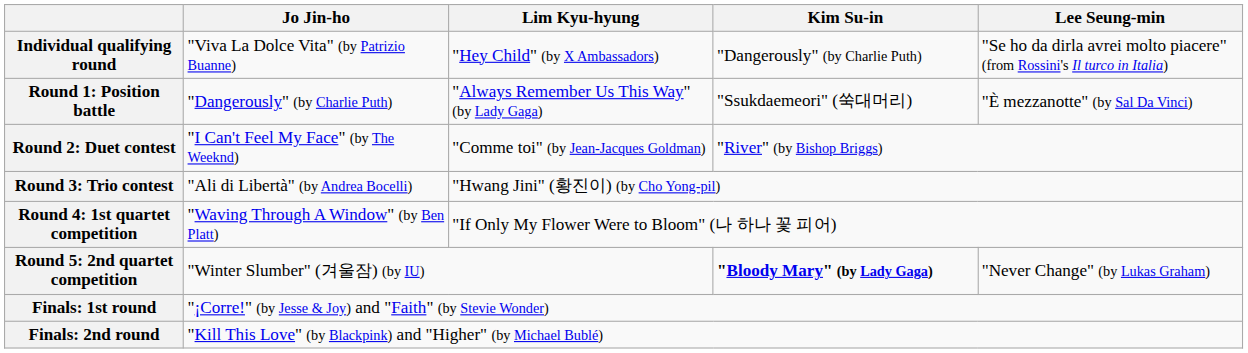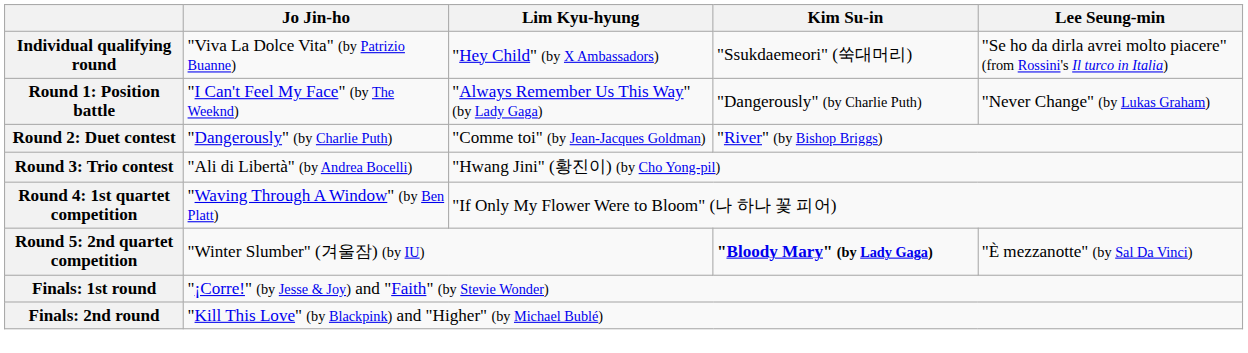 <table class="wikitable plainrowheaders">
 <tr>
 <th style="width:10em;"></th>
 <th style="width:15em;">Jo Jin-ho</th>
 <th style="width:15em;">Lim Kyu-hyung</th>
 <th style="width:15em;">Kim Su-in</th>
 <th style="width:15em;">Lee Seung-min</th>
 </tr>
 <tr>
 <th scope=row>Individual qualifying round</th>
 <td>"Viva La Dolce Vita" <small>(by <a href='#'>Patrizio Buanne</a>)</small></td>
 <td>"<a href='#'>Hey Child</a>"  <small>(by <a href='#'>X Ambassadors</a>)</small></td>
-<td>"Dangerously" <small>(by Charlie Puth)</small></td>
+<td>"Ssukdaemeori" (쑥대머리)</td>
 <td>"Se ho da dirla avrei molto piacere" <small>(from <a href='#'>Rossini</a>'s <em><a href='#'>Il turco in Italia</a></em>)</small></td>
 </tr>
 <tr>
 <th scope=row>Round 1: Position battle</th>
-<td>"<a href='#'>Dangerously</a>" <small>(by <a href='#'>Charlie Puth</a>)</small></td>
+<td>"<a href='#'>I Can't Feel My Face</a>" <small>(by <a href='#'>The Weeknd</a>)</small></td>
 <td>"<a href='#'>Always Remember Us This Way</a>" <small>(by <a href='#'>Lady Gaga</a>)</small></td>
-<td>"Ssukdaemeori" (쑥대머리)</td>
-<td>"È mezzanotte" <small>(by <a href='#'>Sal Da Vinci</a>)</small></td>
+<td>"Dangerously" <small>(by Charlie Puth)</small></td>
+<td>"Never Change" <small>(by <a href='#'>Lukas Graham</a>)</small></td>
 </tr>
 <tr>
 <th scope=row>Round 2: Duet contest</th>
-<td>"<a href='#'>I Can't Feel My Face</a>" <small>(by <a href='#'>The Weeknd</a>)</small></td>
+<td>"<a href='#'>Dangerously</a>" <small>(by <a href='#'>Charlie Puth</a>)</small></td>
 <td>"Comme toi" <small>(by <a href='#'>Jean-Jacques Goldman</a>)</small></td>
 <td colspan="2">"<a href='#'>River</a>" <small>(by <a href='#'>Bishop Briggs</a>)</small></td>
 </tr>
 <tr>
 <th scope=row>Round 3: Trio contest</th>
 <td>"Ali di Libertà"  <small>(by <a href='#'>Andrea Bocelli</a>)</small></td>
 <td colspan="3">"Hwang Jini" (황진이) <small>(by <a href='#'>Cho Yong-pil</a>)</small></td>
 </tr>
 <tr>
 <th scope=row>Round 4: 1st quartet competition</th>
 <td>"<a href='#'>Waving Through A Window</a>" <small>(by <a href='#'>Ben Platt</a>)</small></td>
 <td colspan="3">"If Only My Flower Were to Bloom" (나 하나 꽃 피어)</td>
 </tr>
 <tr>
 <th scope=row>Round 5: 2nd quartet competition</th>
 <td colspan="2">"Winter Slumber" (겨울잠) <small>(by <a href='#'>IU</a>)</small></td>
 <td><strong>"<a href='#'>Bloody Mary</a>" <small>(by <a href='#'>Lady Gaga</a>)</small></strong></td>
-<td>"Never Change" <small>(by <a href='#'>Lukas Graham</a>)</small></td>
+<td>"È mezzanotte" <small>(by <a href='#'>Sal Da Vinci</a>)</small></td>
 </tr>
 <tr>
 <th scope=row>Finals: 1st round</th>
 <td colspan="4">"<a href='#'>¡Corre!</a>" <small>(by <a href='#'>Jesse & Joy</a>)</small> and "<a href='#'>Faith</a>" <small>(by <a href='#'>Stevie Wonder</a>)</small></td>
 </tr>
 <tr>
 <th scope=row>Finals: 2nd round</th>
 <td colspan="4">"<a href='#'>Kill This Love</a>" <small>(by <a href='#'>Blackpink</a>)</small> and "Higher" <small>(by <a href='#'>Michael Bublé</a>)</small></td>
 </tr>
 </table>
